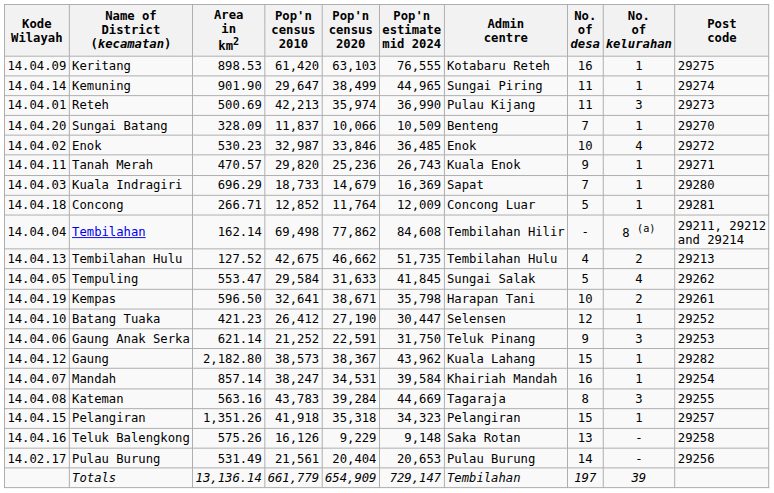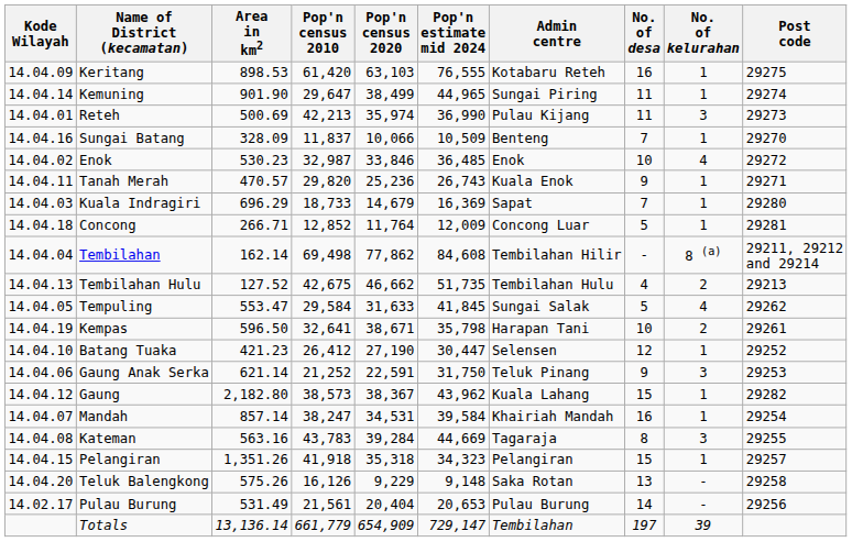 <table class="sortable wikitable">
 <tr>
 <th>Kode <br>Wilayah</th>
 <th>Name of<br>District<br>(<em>kecamatan</em>)</th>
 <th>Area <br>in<br>km<sup>2</sup></th>
 <th>Pop'n<br>census<br>2010</th>
 <th>Pop'n<br>census<br>2020</th>
 <th>Pop'n<br>estimate<br>mid 2024</th>
 <th>Admin <br> centre</th>
 <th>No.<br>of<br><em>desa</em></th>
 <th>No.<br>of<br><em>kelurahan</em></th>
 <th>Post<br>code</th>
 </tr>
 <tr>
 <td>14.04.09</td>
 <td>Keritang</td>
 <td align="right">898.53</td>
 <td align="right">61,420</td>
 <td align="right">63,103</td>
 <td align="right">76,555</td>
 <td>Kotabaru Reteh</td>
 <td align="center">16</td>
 <td align="center">1</td>
 <td>29275</td>
 </tr>
 <tr>
 <td>14.04.14</td>
 <td>Kemuning</td>
 <td align="right">901.90</td>
 <td align="right">29,647</td>
 <td align="right">38,499</td>
 <td align="right">44,965</td>
 <td>Sungai Piring</td>
 <td align="center">11</td>
 <td align="center">1</td>
 <td>29274</td>
 </tr>
 <tr>
 <td>14.04.01</td>
 <td>Reteh</td>
 <td align="right">500.69</td>
 <td align="right">42,213</td>
 <td align="right">35,974</td>
 <td align="right">36,990</td>
 <td>Pulau Kijang</td>
 <td align="center">11</td>
 <td align="center">3</td>
 <td>29273</td>
 </tr>
 <tr>
-<td>14.04.20</td>
+<td>14.04.16</td>
 <td>Sungai Batang</td>
 <td align="right">328.09</td>
 <td align="right">11,837</td>
 <td align="right">10,066</td>
 <td align="right">10,509</td>
 <td>Benteng</td>
 <td align="center">7</td>
 <td align="center">1</td>
 <td>29270</td>
 </tr>
 <tr>
 <td>14.04.02</td>
 <td>Enok</td>
 <td align="right">530.23</td>
 <td align="right">32,987</td>
 <td align="right">33,846</td>
 <td align="right">36,485</td>
 <td>Enok</td>
 <td align="center">10</td>
 <td align="center">4</td>
 <td>29272</td>
 </tr>
 <tr>
 <td>14.04.11</td>
 <td>Tanah Merah</td>
 <td align="right">470.57</td>
 <td align="right">29,820</td>
 <td align="right">25,236</td>
 <td align="right">26,743</td>
 <td>Kuala Enok</td>
 <td align="center">9</td>
 <td align="center">1</td>
 <td>29271</td>
 </tr>
 <tr>
 <td>14.04.03</td>
 <td>Kuala Indragiri</td>
 <td align="right">696.29</td>
 <td align="right">18,733</td>
 <td align="right">14,679</td>
 <td align="right">16,369</td>
 <td>Sapat</td>
 <td align="center">7</td>
 <td align="center">1</td>
 <td>29280</td>
 </tr>
 <tr>
 <td>14.04.18</td>
 <td>Concong</td>
 <td align="right">266.71</td>
 <td align="right">12,852</td>
 <td align="right">11,764</td>
 <td align="right">12,009</td>
 <td>Concong Luar</td>
 <td align="center">5</td>
 <td align="center">1</td>
 <td>29281</td>
 </tr>
 <tr>
 <td>14.04.04</td>
 <td><a href='#'>Tembilahan</a></td>
 <td align="right">162.14</td>
 <td align="right">69,498</td>
 <td align="right">77,862</td>
 <td align="right">84,608</td>
 <td>Tembilahan Hilir</td>
 <td align="center">-</td>
 <td align="center">8 <sup>(a)</sup></td>
 <td>29211, 29212<br>and 29214</td>
 </tr>
 <tr>
 <td>14.04.13</td>
 <td>Tembilahan Hulu</td>
 <td align="right">127.52</td>
 <td align="right">42,675</td>
 <td align="right">46,662</td>
 <td align="right">51,735</td>
 <td>Tembilahan Hulu</td>
 <td align="center">4</td>
 <td align="center">2</td>
 <td>29213</td>
 </tr>
 <tr>
 <td>14.04.05</td>
 <td>Tempuling</td>
 <td align="right">553.47</td>
 <td align="right">29,584</td>
 <td align="right">31,633</td>
 <td align="right">41,845</td>
 <td>Sungai Salak</td>
 <td align="center">5</td>
 <td align="center">4</td>
 <td>29262</td>
 </tr>
 <tr>
 <td>14.04.19</td>
 <td>Kempas</td>
 <td align="right">596.50</td>
 <td align="right">32,641</td>
 <td align="right">38,671</td>
 <td align="right">35,798</td>
 <td>Harapan Tani</td>
 <td align="center">10</td>
 <td align="center">2</td>
 <td>29261</td>
 </tr>
 <tr>
 <td>14.04.10</td>
 <td>Batang Tuaka</td>
 <td align="right">421.23</td>
 <td align="right">26,412</td>
 <td align="right">27,190</td>
 <td align="right">30,447</td>
 <td>Selensen</td>
 <td align="center">12</td>
 <td align="center">1</td>
 <td>29252</td>
 </tr>
 <tr>
 <td>14.04.06</td>
 <td>Gaung Anak Serka</td>
 <td align="right">621.14</td>
 <td align="right">21,252</td>
 <td align="right">22,591</td>
 <td align="right">31,750</td>
 <td>Teluk Pinang</td>
 <td align="center">9</td>
 <td align="center">3</td>
 <td>29253</td>
 </tr>
 <tr>
 <td>14.04.12</td>
 <td>Gaung</td>
 <td align="right">2,182.80</td>
 <td align="right">38,573</td>
 <td align="right">38,367</td>
 <td align="right">43,962</td>
 <td>Kuala Lahang</td>
 <td align="center">15</td>
 <td align="center">1</td>
 <td>29282</td>
 </tr>
 <tr>
 <td>14.04.07</td>
 <td>Mandah</td>
 <td align="right">857.14</td>
 <td align="right">38,247</td>
 <td align="right">34,531</td>
 <td align="right">39,584</td>
 <td>Khairiah Mandah</td>
 <td align="center">16</td>
 <td align="center">1</td>
 <td>29254</td>
 </tr>
 <tr>
 <td>14.04.08</td>
 <td>Kateman</td>
 <td align="right">563.16</td>
 <td align="right">43,783</td>
 <td align="right">39,284</td>
 <td align="right">44,669</td>
 <td>Tagaraja</td>
 <td align="center">8</td>
 <td align="center">3</td>
 <td>29255</td>
 </tr>
 <tr>
 <td>14.04.15</td>
 <td>Pelangiran</td>
 <td align="right">1,351.26</td>
 <td align="right">41,918</td>
 <td align="right">35,318</td>
 <td align="right">34,323</td>
 <td>Pelangiran</td>
 <td align="center">15</td>
 <td align="center">1</td>
 <td>29257</td>
 </tr>
 <tr>
-<td>14.04.16</td>
+<td>14.04.20</td>
 <td>Teluk Balengkong</td>
 <td align="right">575.26</td>
 <td align="right">16,126</td>
 <td align="right">9,229</td>
 <td align="right">9,148</td>
 <td>Saka Rotan</td>
 <td align="center">13</td>
 <td align="center">-</td>
 <td>29258</td>
 </tr>
 <tr>
 <td>14.02.17</td>
 <td>Pulau Burung</td>
 <td align="right">531.49</td>
 <td align="right">21,561</td>
 <td align="right">20,404</td>
 <td align="right">20,653</td>
 <td>Pulau Burung</td>
 <td align="center">14</td>
 <td align="center">-</td>
 <td>29256</td>
 </tr>
 <tr>
 <td></td>
 <td><em>Totals</em></td>
 <td align="right"><em>13,136.14</em></td>
 <td align="right"><em>661,779</em></td>
 <td align="right"><em>654,909</em></td>
 <td align="right"><em>729,147</em></td>
 <td><em>Tembilahan</em></td>
 <td align="center"><em>197</em></td>
 <td align="center"><em>39</em></td>
 <td></td>
 </tr>
 </table>
